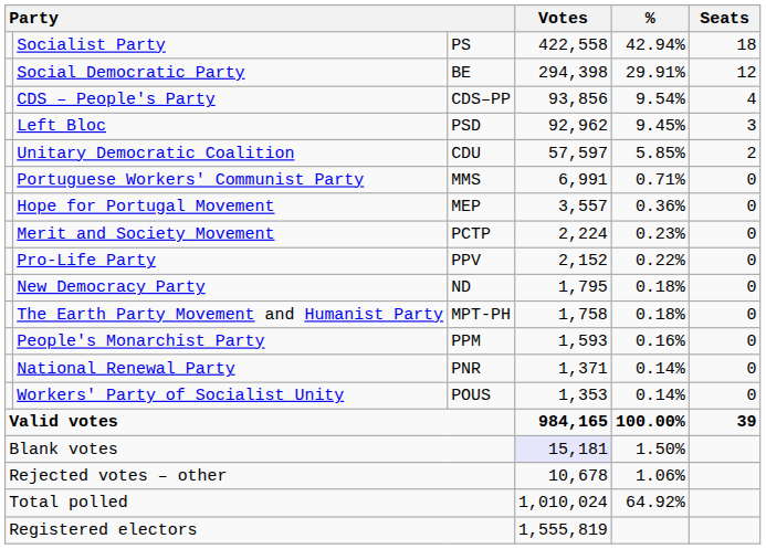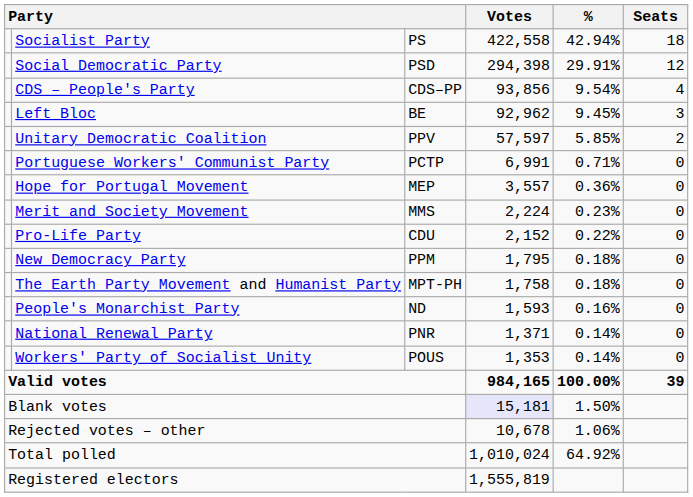 <table class="wikitable" border="1" style="text-align:right;">
 <tr>
 <th style="text-align:left;" colspan=3>Party</th>
 <th align=center width="50">Votes</th>
 <th align=center width="50">%</th>
 <th align=center width="50">Seats</th>
 </tr>
 <tr>
 <td></td>
 <td align=left><a href='#'>Socialist Party</a></td>
 <td align=left>PS</td>
 <td>422,558</td>
 <td>42.94%</td>
 <td>18</td>
 </tr>
 <tr>
 <td></td>
 <td align=left><a href='#'>Social Democratic Party</a></td>
-<td align=left>BE</td>
+<td align=left>PSD</td>
 <td>294,398</td>
 <td>29.91%</td>
 <td>12</td>
 </tr>
 <tr>
 <td></td>
 <td align=left><a href='#'>CDS – People's Party</a></td>
 <td align=left style="white-space: nowrap;">CDS–PP</td>
 <td>93,856</td>
 <td>9.54%</td>
 <td>4</td>
 </tr>
 <tr>
 <td></td>
 <td align=left><a href='#'>Left Bloc</a></td>
-<td align=left>PSD</td>
+<td align=left>BE</td>
 <td>92,962</td>
 <td>9.45%</td>
 <td>3</td>
 </tr>
 <tr>
 <td></td>
 <td align=left style="white-space: nowrap;"><a href='#'>Unitary Democratic Coalition</a></td>
-<td align=left>CDU</td>
+<td align=left>PPV</td>
 <td>57,597</td>
 <td>5.85%</td>
 <td>2</td>
 </tr>
 <tr>
 <td></td>
 <td align=left><a href='#'>Portuguese Workers' Communist Party</a></td>
-<td align=left>MMS</td>
+<td align=left>PCTP</td>
 <td>6,991</td>
 <td>0.71%</td>
 <td>0</td>
 </tr>
 <tr>
 <td></td>
 <td align=left><a href='#'>Hope for Portugal Movement</a></td>
 <td align=left>MEP</td>
 <td>3,557</td>
 <td>0.36%</td>
 <td>0</td>
 </tr>
 <tr>
 <td></td>
 <td align=left><a href='#'>Merit and Society Movement</a></td>
-<td align=left>PCTP</td>
+<td align=left>MMS</td>
 <td>2,224</td>
 <td>0.23%</td>
 <td>0</td>
 </tr>
 <tr>
 <td></td>
 <td align=left><a href='#'>Pro-Life Party</a></td>
-<td align=left>PPV</td>
+<td align=left>CDU</td>
 <td>2,152</td>
 <td>0.22%</td>
 <td>0</td>
 </tr>
 <tr>
 <td></td>
 <td align=left><a href='#'>New Democracy Party</a></td>
-<td align=left>ND</td>
+<td align=left>PPM</td>
 <td>1,795</td>
 <td>0.18%</td>
 <td>0</td>
 </tr>
 <tr>
 <td></td>
 <td align=left><a href='#'>The Earth Party Movement</a> and <a href='#'>Humanist Party</a></td>
 <td align=left>MPT-PH</td>
 <td>1,758</td>
 <td>0.18%</td>
 <td>0</td>
 </tr>
 <tr>
 <td></td>
 <td align=left><a href='#'>People's Monarchist Party</a></td>
-<td align=left>PPM</td>
+<td align=left>ND</td>
 <td>1,593</td>
 <td>0.16%</td>
 <td>0</td>
 </tr>
 <tr>
 <td></td>
 <td align=left><a href='#'>National Renewal Party</a></td>
 <td align=left>PNR</td>
 <td>1,371</td>
 <td>0.14%</td>
 <td>0</td>
 </tr>
 <tr>
 <td></td>
 <td align=left><a href='#'>Workers' Party of Socialist Unity</a></td>
 <td align=left>POUS</td>
 <td>1,353</td>
 <td>0.14%</td>
 <td>0</td>
 </tr>
 <tr style="font-weight:bold">
 <td align=left colspan=3>Valid votes</td>
 <td>984,165</td>
 <td>100.00%</td>
 <td>39</td>
 </tr>
 <tr>
 <td align=left colspan=3>Blank votes</td>
 <td style="background: lavender;">15,181</td>
 <td>1.50%</td>
 <td></td>
 </tr>
 <tr>
 <td align=left colspan=3>Rejected votes – other</td>
 <td>10,678</td>
 <td>1.06%</td>
 <td></td>
 </tr>
 <tr>
 <td align=left colspan=3>Total polled</td>
 <td>1,010,024</td>
 <td>64.92%</td>
 <td></td>
 </tr>
 <tr>
 <td align=left colspan=3>Registered electors</td>
 <td>1,555,819</td>
 <td></td>
 <td></td>
 </tr>
 </table>
